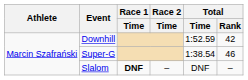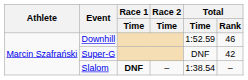 <table class="wikitable" style="font-size:90%">
 <tr>
 <th rowspan="2">Athlete</th>
 <th rowspan="2">Event</th>
 <th>Race 1</th>
 <th>Race 2</th>
 <th colspan="2">Total</th>
 </tr>
 <tr>
 <th>Time</th>
 <th>Time</th>
 <th>Time</th>
 <th>Rank</th>
 </tr>
 <tr>
 <td rowspan=3><a href='#'>Marcin Szafrański</a></td>
 <td><a href='#'>Downhill</a></td>
 <td colspan="2" bgcolor="wheat"></td>
 <td align="center">1:52.59</td>
-<td align="center">42</td>
+<td align="center">46</td>
 </tr>
 <tr>
 <td><a href='#'>Super-G</a></td>
 <td colspan="2" bgcolor="wheat"></td>
-<td align="center">1:38.54</td>
-<td align="center">46</td>
+<td align="center">DNF</td>
+<td align="center">42</td>
 </tr>
 <tr>
 <td><a href='#'>Slalom</a></td>
 <td align="center"><strong>DNF</strong></td>
 <td align="center">–</td>
-<td align="center">DNF</td>
+<td align="center">1:38.54</td>
 <td align="center">–</td>
 </tr>
 </table>
